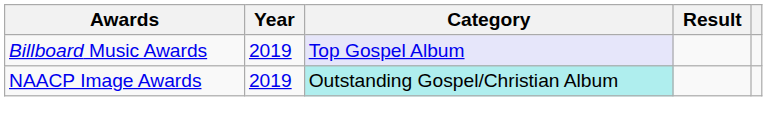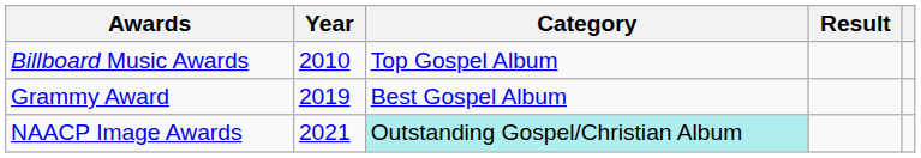 <table class="wikitable sortable plainrowheaders" style="width: 50%;">
 <tr>
 <th scope="col">Awards</th>
 <th scope="col">Year</th>
 <th scope="col">Category</th>
 <th scope="col">Result</th>
 <th scope="col" class="unsortable"></th>
 </tr>
 <tr>
 <td><a href='#'><em>Billboard</em> Music Awards</a></td>
+<td><a href='#'>2010</a></td>
+<td><a href='#'>Top Gospel Album</a></td>
+<td></td>
+<td align="center"></td>
+</tr>
+<tr>
+<td><a href='#'>Grammy Award</a></td>
 <td><a href='#'>2019</a></td>
-<td style="background: lavender;"><a href='#'>Top Gospel Album</a></td>
+<td><a href='#'>Best Gospel Album</a></td>
 <td></td>
 <td align="center"></td>
 </tr>
 <tr>
 <td><a href='#'>NAACP Image Awards</a></td>
-<td><a href='#'>2019</a></td>
+<td><a href='#'>2021</a></td>
 <td style="background: paleturquoise;">Outstanding Gospel/Christian Album</td>
 <td></td>
 <td align="center"></td>
 </tr>
 </table>
